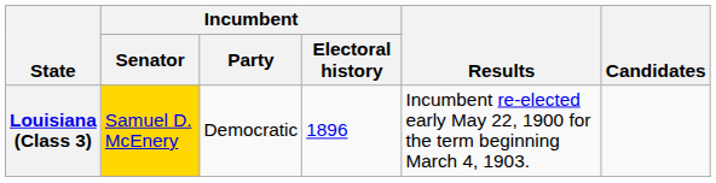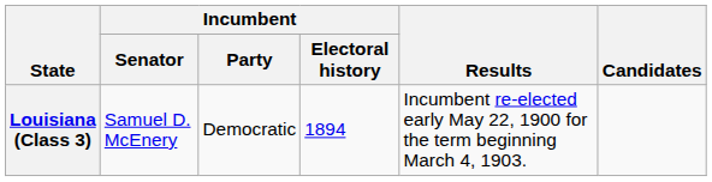 <table class=wikitable>
 <tr valign=bottom>
 <th rowspan=2>State</th>
 <th colspan=3>Incumbent</th>
 <th rowspan=2>Results</th>
 <th rowspan=2>Candidates</th>
 </tr>
 <tr>
 <th>Senator</th>
 <th>Party</th>
 <th>Electoral history</th>
 </tr>
 <tr>
 <th><a href='#'>Louisiana</a><br>(Class 3)</th>
-<td style="background: gold;"><a href='#'>Samuel D. McEnery</a></td>
+<td><a href='#'>Samuel D. McEnery</a></td>
 <td>Democratic</td>
-<td><a href='#'>1896</a></td>
+<td><a href='#'>1894</a></td>
 <td>Incumbent <a href='#'>re-elected</a> early May 22, 1900 for the term beginning March 4, 1903.</td>
 <td nowrap></td>
 </tr>
 </table>
